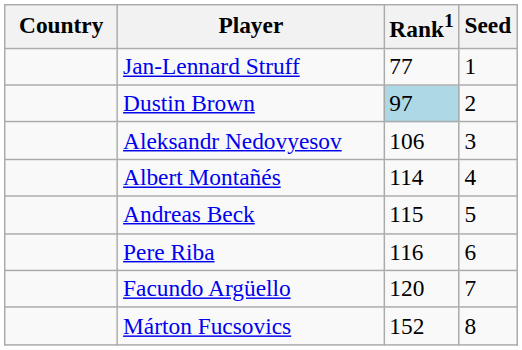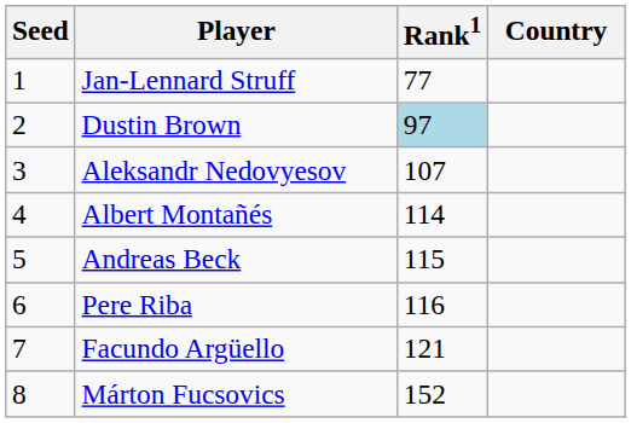 <table class="sortable wikitable">
 <tr>
-<th width="70">Country</th>
+<th>Seed</th>
 <th width="175">Player</th>
 <th>Rank<sup>1</sup></th>
-<th>Seed</th>
+<th width="70">Country</th>
 </tr>
 <tr>
-<td></td>
+<td>1</td>
 <td><a href='#'>Jan-Lennard Struff</a></td>
 <td>77</td>
-<td>1</td>
+<td></td>
 </tr>
 <tr>
-<td></td>
+<td>2</td>
 <td><a href='#'>Dustin Brown</a></td>
 <td style="background: lightblue;">97</td>
-<td>2</td>
+<td></td>
 </tr>
 <tr>
+<td>3</td>
+<td><a href='#'>Aleksandr Nedovyesov</a></td>
+<td>107</td>
 <td></td>
-<td><a href='#'>Aleksandr Nedovyesov</a></td>
-<td>106</td>
-<td>3</td>
 </tr>
 <tr>
-<td></td>
+<td>4</td>
 <td><a href='#'>Albert Montañés</a></td>
 <td>114</td>
-<td>4</td>
+<td></td>
 </tr>
 <tr>
-<td></td>
+<td>5</td>
 <td><a href='#'>Andreas Beck</a></td>
 <td>115</td>
-<td>5</td>
+<td></td>
 </tr>
 <tr>
-<td></td>
+<td>6</td>
 <td><a href='#'>Pere Riba</a></td>
 <td>116</td>
-<td>6</td>
+<td></td>
 </tr>
 <tr>
+<td>7</td>
+<td><a href='#'>Facundo Argüello</a></td>
+<td>121</td>
 <td></td>
-<td><a href='#'>Facundo Argüello</a></td>
-<td>120</td>
-<td>7</td>
 </tr>
 <tr>
-<td></td>
+<td>8</td>
 <td><a href='#'>Márton Fucsovics</a></td>
 <td>152</td>
-<td>8</td>
+<td></td>
 </tr>
 </table>
